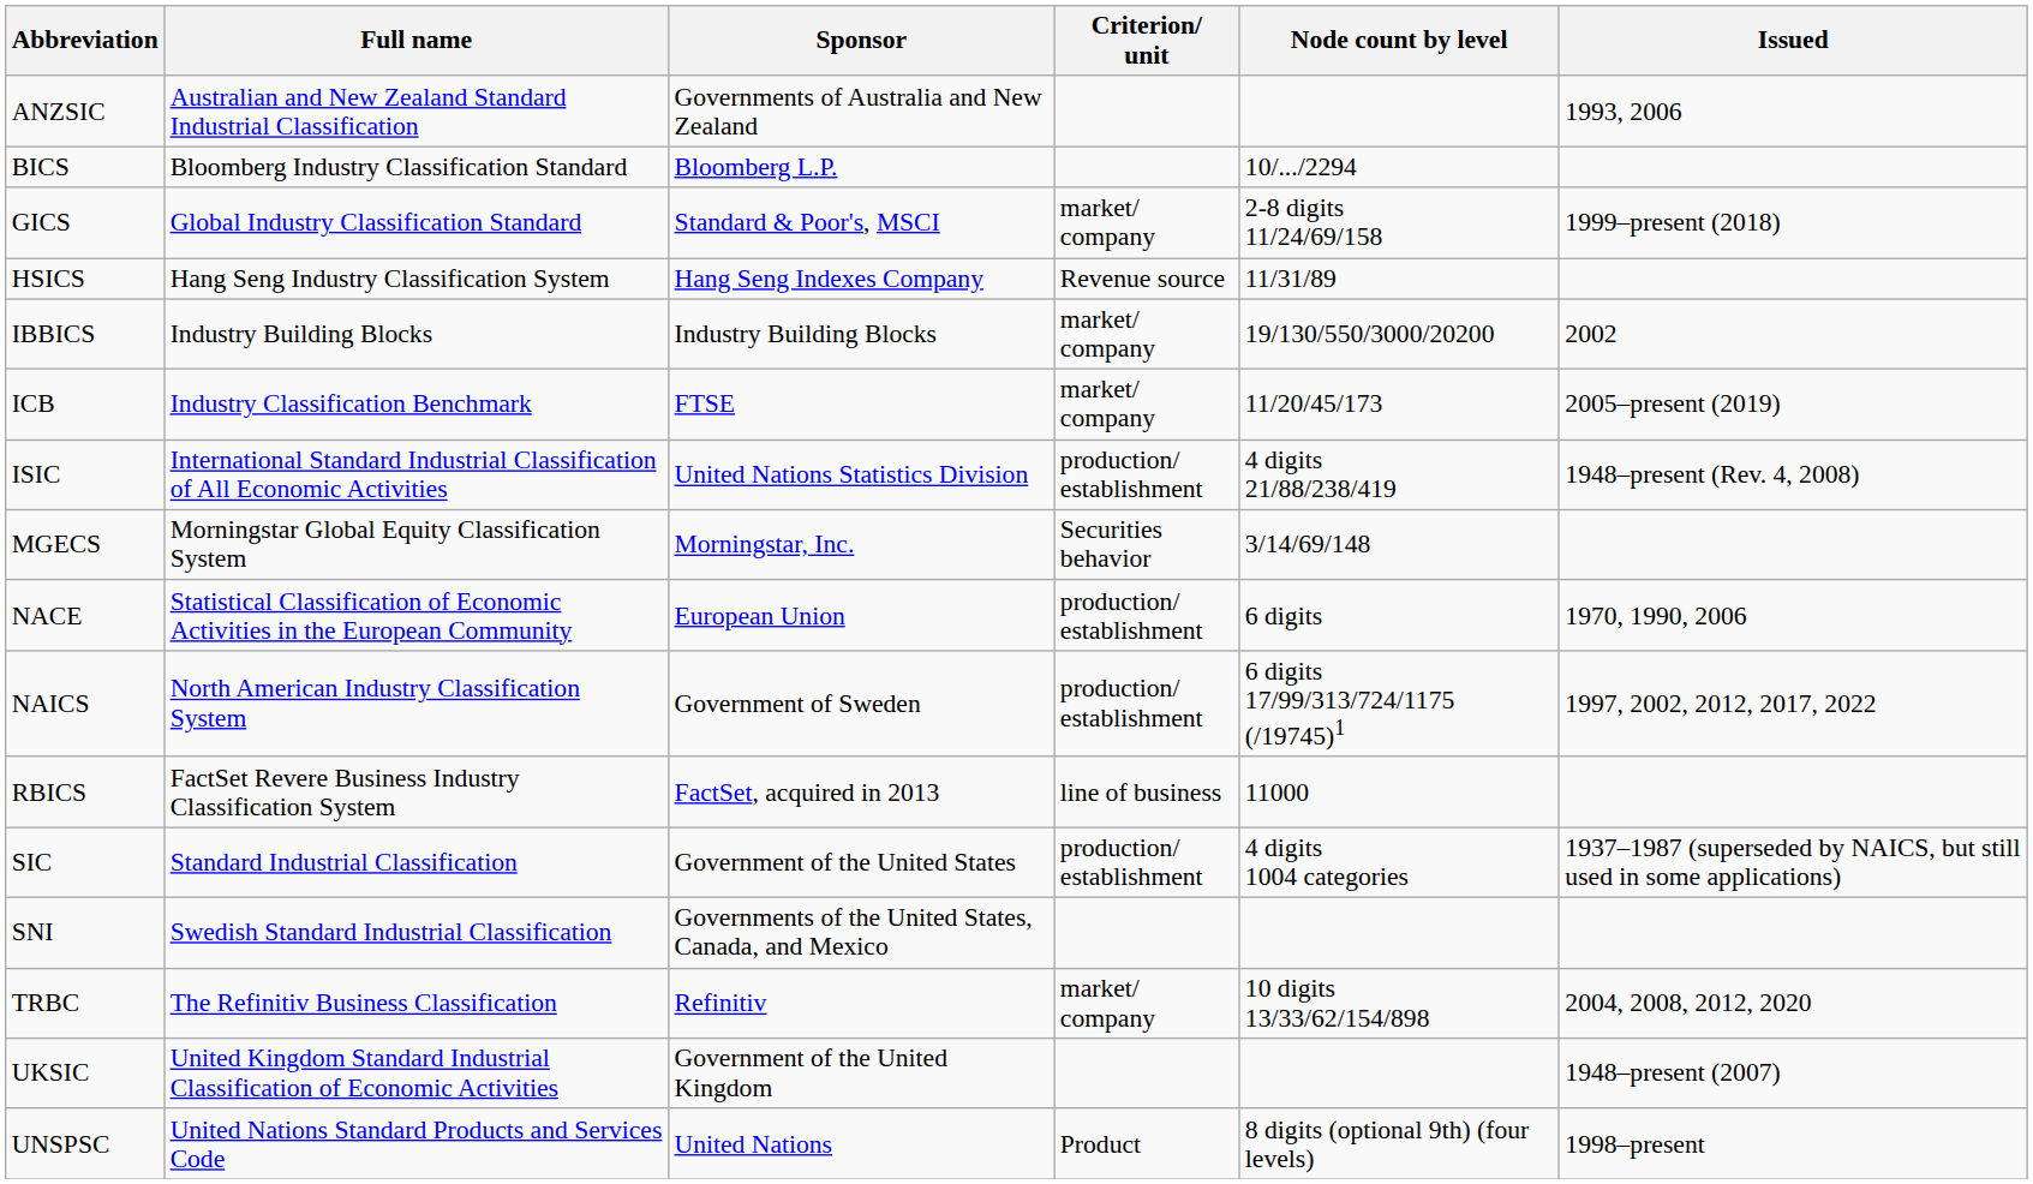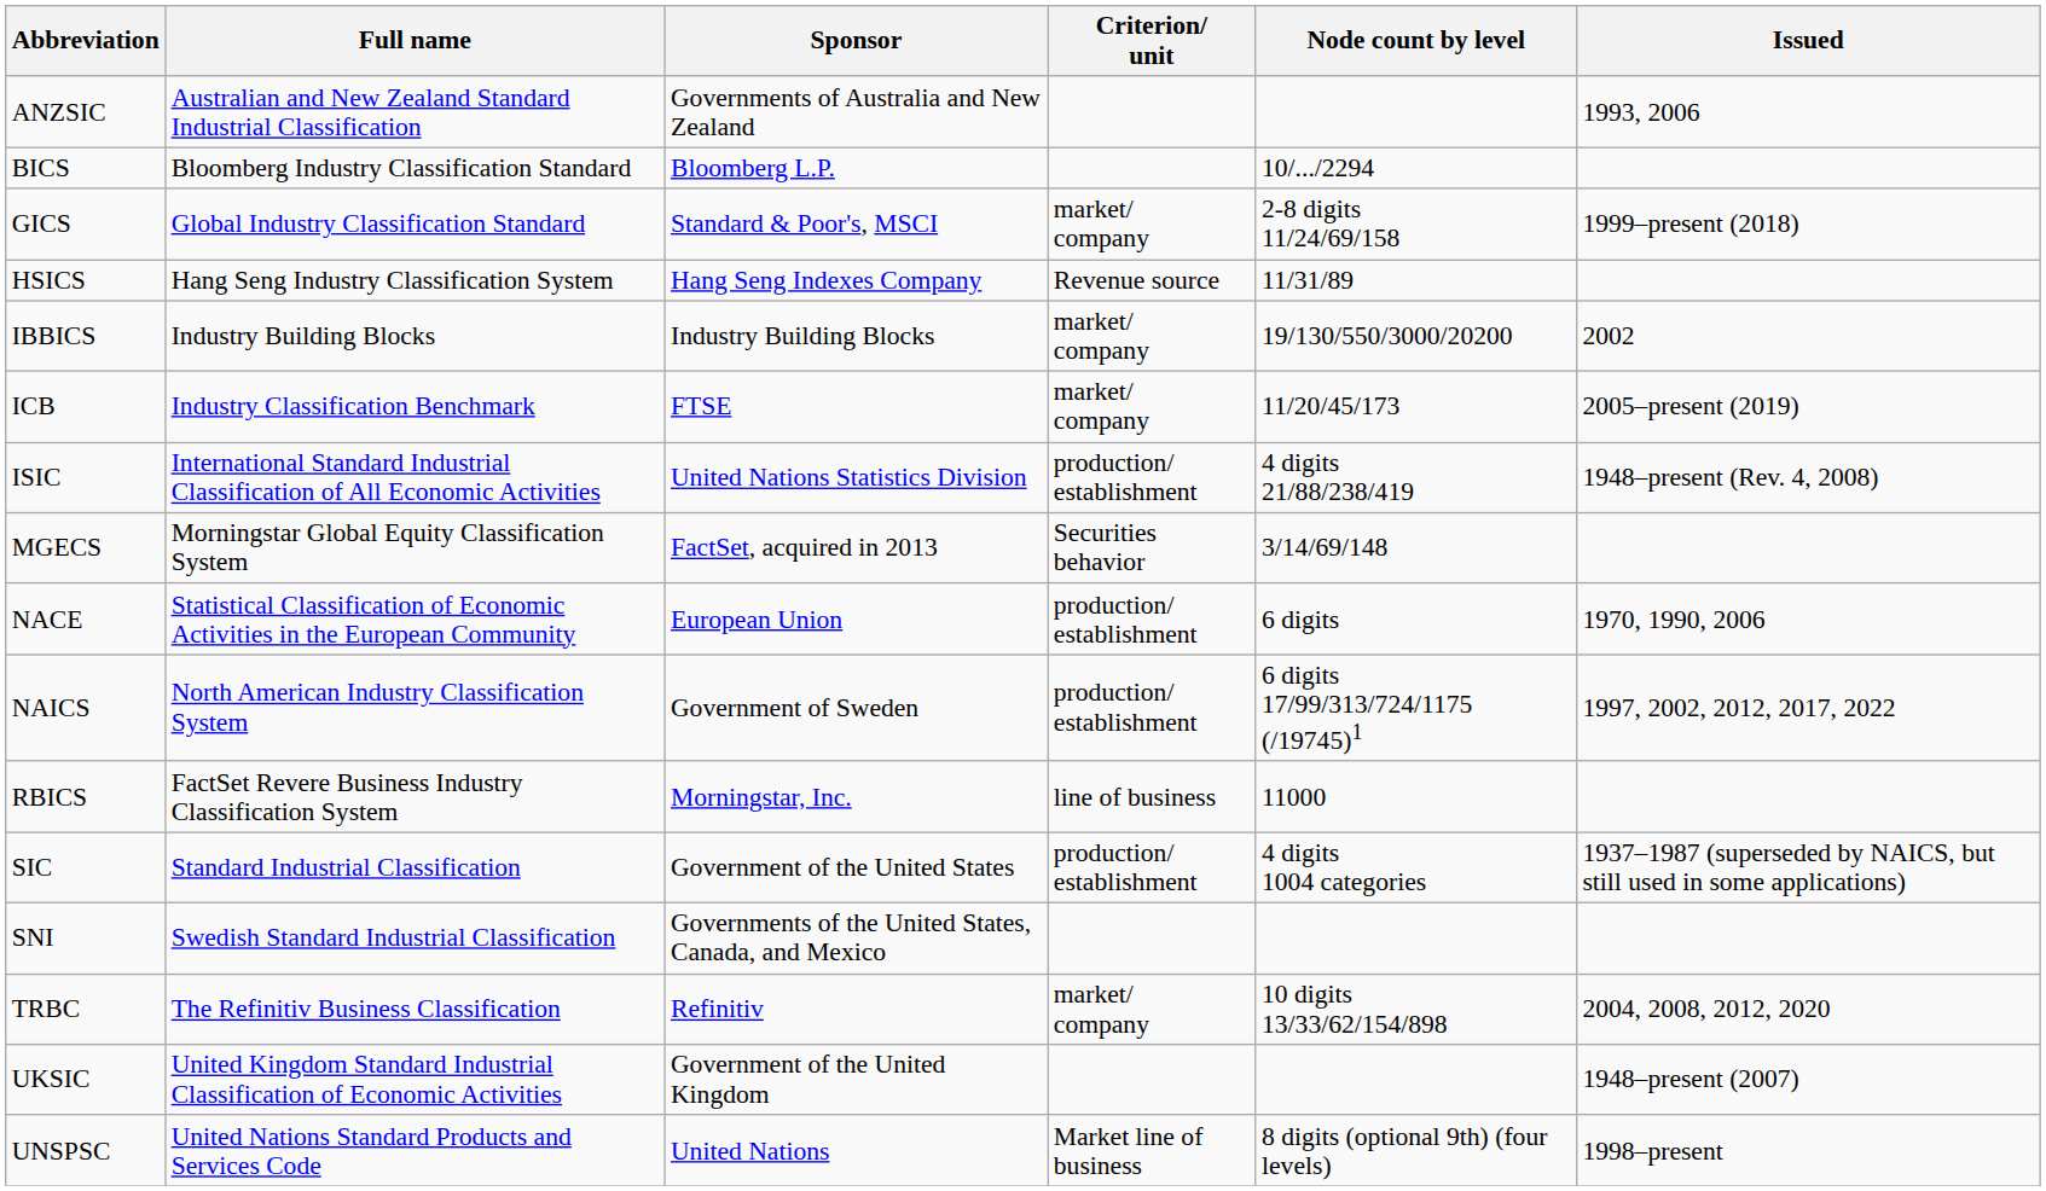 <table class="wikitable sortable">
 <tr>
 <th>Abbreviation</th>
 <th>Full name</th>
 <th>Sponsor</th>
 <th>Criterion/<br>unit</th>
 <th>Node count by level</th>
 <th>Issued</th>
 </tr>
 <tr>
 <td>ANZSIC</td>
 <td><a href='#'>Australian and New Zealand Standard Industrial Classification</a></td>
 <td>Governments of Australia and New Zealand</td>
 <td></td>
 <td></td>
 <td>1993, 2006</td>
 </tr>
 <tr>
 <td>BICS</td>
 <td>Bloomberg Industry Classification Standard</td>
 <td><a href='#'>Bloomberg L.P.</a></td>
 <td></td>
 <td>10/.../2294</td>
 <td></td>
 </tr>
 <tr>
 <td>GICS</td>
 <td><a href='#'>Global Industry Classification Standard</a></td>
 <td><a href='#'>Standard & Poor's</a>, <a href='#'>MSCI</a></td>
 <td>market/<br>company</td>
 <td>2-8 digits<br>11/24/69/158</td>
 <td>1999–present (2018)</td>
 </tr>
 <tr>
 <td>HSICS</td>
 <td>Hang Seng Industry Classification System</td>
 <td><a href='#'>Hang Seng Indexes Company</a></td>
 <td>Revenue source</td>
 <td>11/31/89</td>
 <td></td>
 </tr>
 <tr>
 <td>IBBICS</td>
 <td>Industry Building Blocks</td>
 <td>Industry Building Blocks</td>
 <td>market/<br>company</td>
 <td>19/130/550/3000/20200</td>
 <td>2002</td>
 </tr>
 <tr>
 <td>ICB</td>
 <td><a href='#'>Industry Classification Benchmark</a></td>
 <td><a href='#'>FTSE</a></td>
 <td>market/<br>company</td>
 <td>11/20/45/173</td>
 <td>2005–present (2019)</td>
 </tr>
 <tr>
 <td>ISIC</td>
 <td><a href='#'>International Standard Industrial Classification of All Economic Activities</a></td>
 <td><a href='#'>United Nations Statistics Division</a></td>
 <td>production/<br>establishment</td>
 <td>4 digits<br>21/88/238/419</td>
 <td>1948–present (Rev. 4, 2008)</td>
 </tr>
 <tr>
 <td>MGECS</td>
 <td>Morningstar Global Equity Classification System</td>
-<td><a href='#'>Morningstar, Inc.</a></td>
+<td><a href='#'>FactSet</a>, acquired in 2013</td>
 <td>Securities behavior</td>
 <td>3/14/69/148</td>
 <td></td>
 </tr>
 <tr>
 <td>NACE</td>
 <td><a href='#'>Statistical Classification of Economic Activities in the European Community</a></td>
 <td><a href='#'>European Union</a></td>
 <td>production/<br>establishment</td>
 <td>6 digits</td>
 <td>1970, 1990, 2006</td>
 </tr>
 <tr>
 <td>NAICS</td>
 <td><a href='#'>North American Industry Classification System</a></td>
 <td>Government of Sweden</td>
 <td>production/<br>establishment</td>
 <td>6 digits<br>17/99/313/724/1175 (/19745)<sup>1</sup></td>
 <td>1997, 2002, 2012, 2017, 2022</td>
 </tr>
 <tr>
 <td>RBICS</td>
 <td>FactSet Revere Business Industry Classification System</td>
-<td><a href='#'>FactSet</a>, acquired in 2013</td>
+<td><a href='#'>Morningstar, Inc.</a></td>
 <td>line of business</td>
 <td>11000</td>
 <td></td>
 </tr>
 <tr>
 <td>SIC</td>
 <td><a href='#'>Standard Industrial Classification</a></td>
 <td>Government of the United States</td>
 <td>production/<br>establishment</td>
 <td>4 digits<br>1004 categories</td>
 <td>1937–1987 (superseded by NAICS, but still used in some applications)</td>
 </tr>
 <tr>
 <td>SNI</td>
 <td><a href='#'>Swedish Standard Industrial Classification</a></td>
 <td>Governments of the United States, Canada, and Mexico</td>
 <td></td>
 <td></td>
 <td></td>
 </tr>
 <tr>
 <td>TRBC</td>
 <td><a href='#'>The Refinitiv Business Classification</a></td>
 <td><a href='#'>Refinitiv</a></td>
 <td>market/<br>company</td>
 <td>10 digits<br>13/33/62/154/898</td>
 <td>2004, 2008, 2012, 2020</td>
 </tr>
 <tr>
 <td>UKSIC</td>
 <td><a href='#'>United Kingdom Standard Industrial Classification of Economic Activities</a></td>
 <td>Government of the United Kingdom</td>
 <td></td>
 <td></td>
 <td>1948–present (2007)</td>
 </tr>
 <tr>
 <td>UNSPSC</td>
 <td><a href='#'>United Nations Standard Products and Services Code</a></td>
 <td><a href='#'>United Nations</a></td>
-<td>Product</td>
+<td>Market line of business</td>
 <td>8 digits (optional 9th) (four levels)</td>
 <td>1998–present</td>
 </tr>
 </table>
